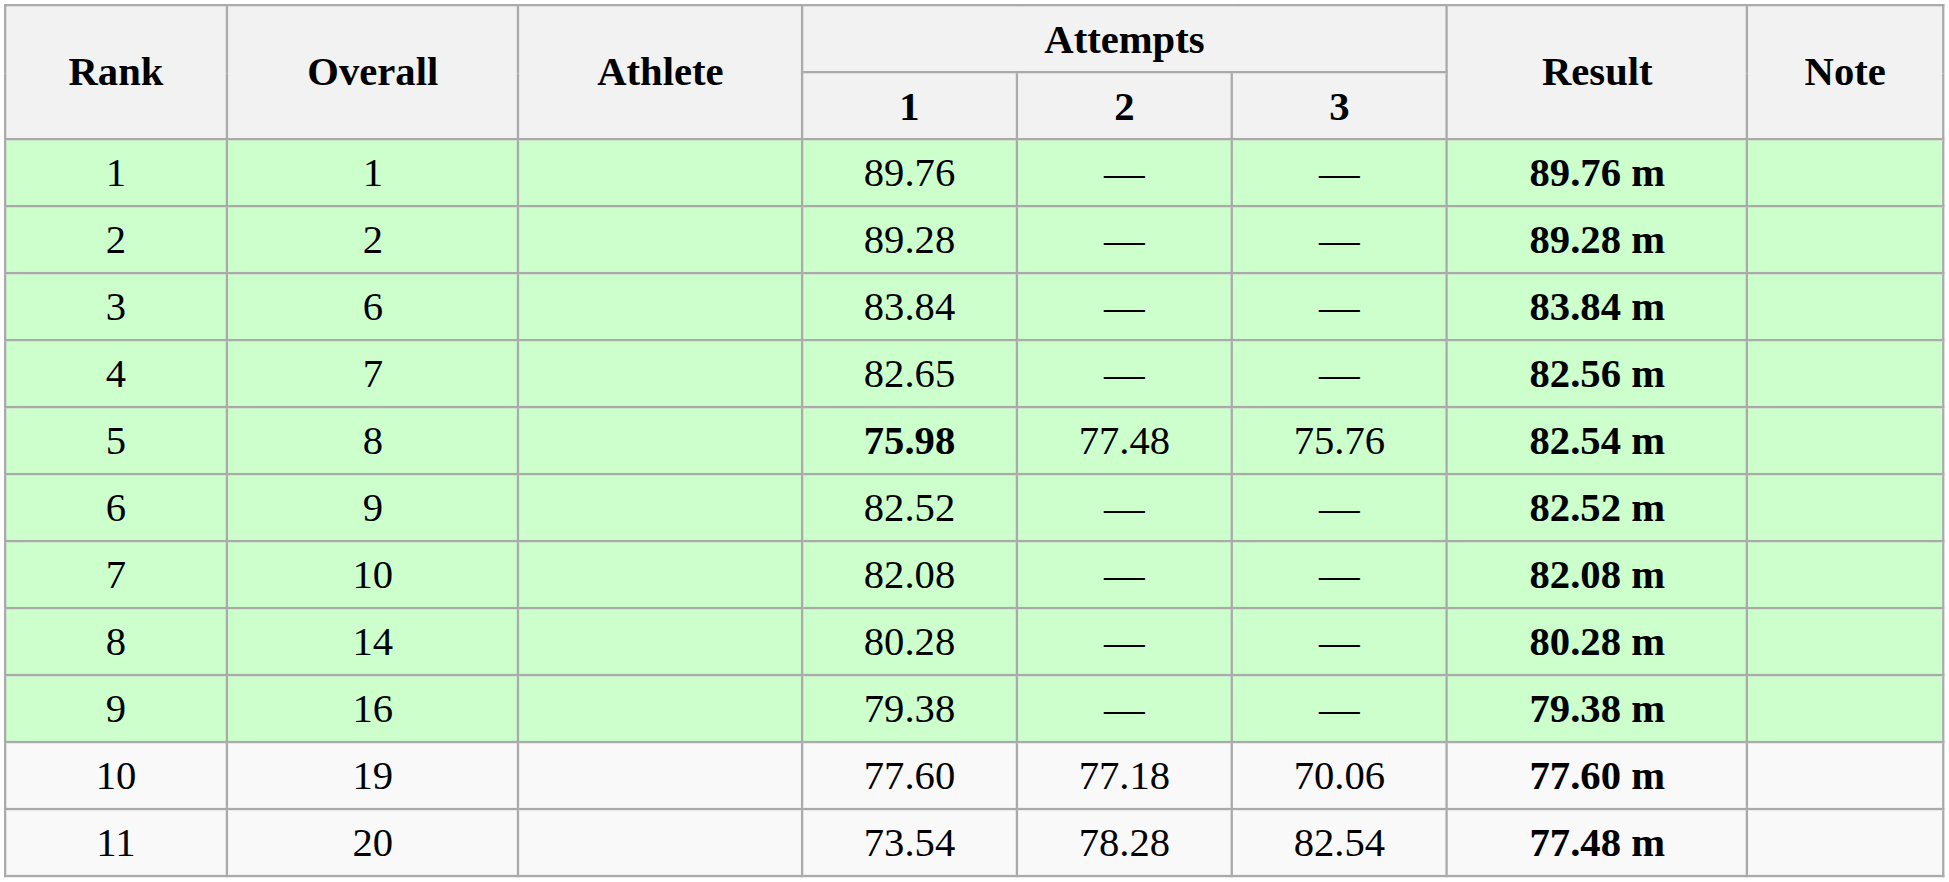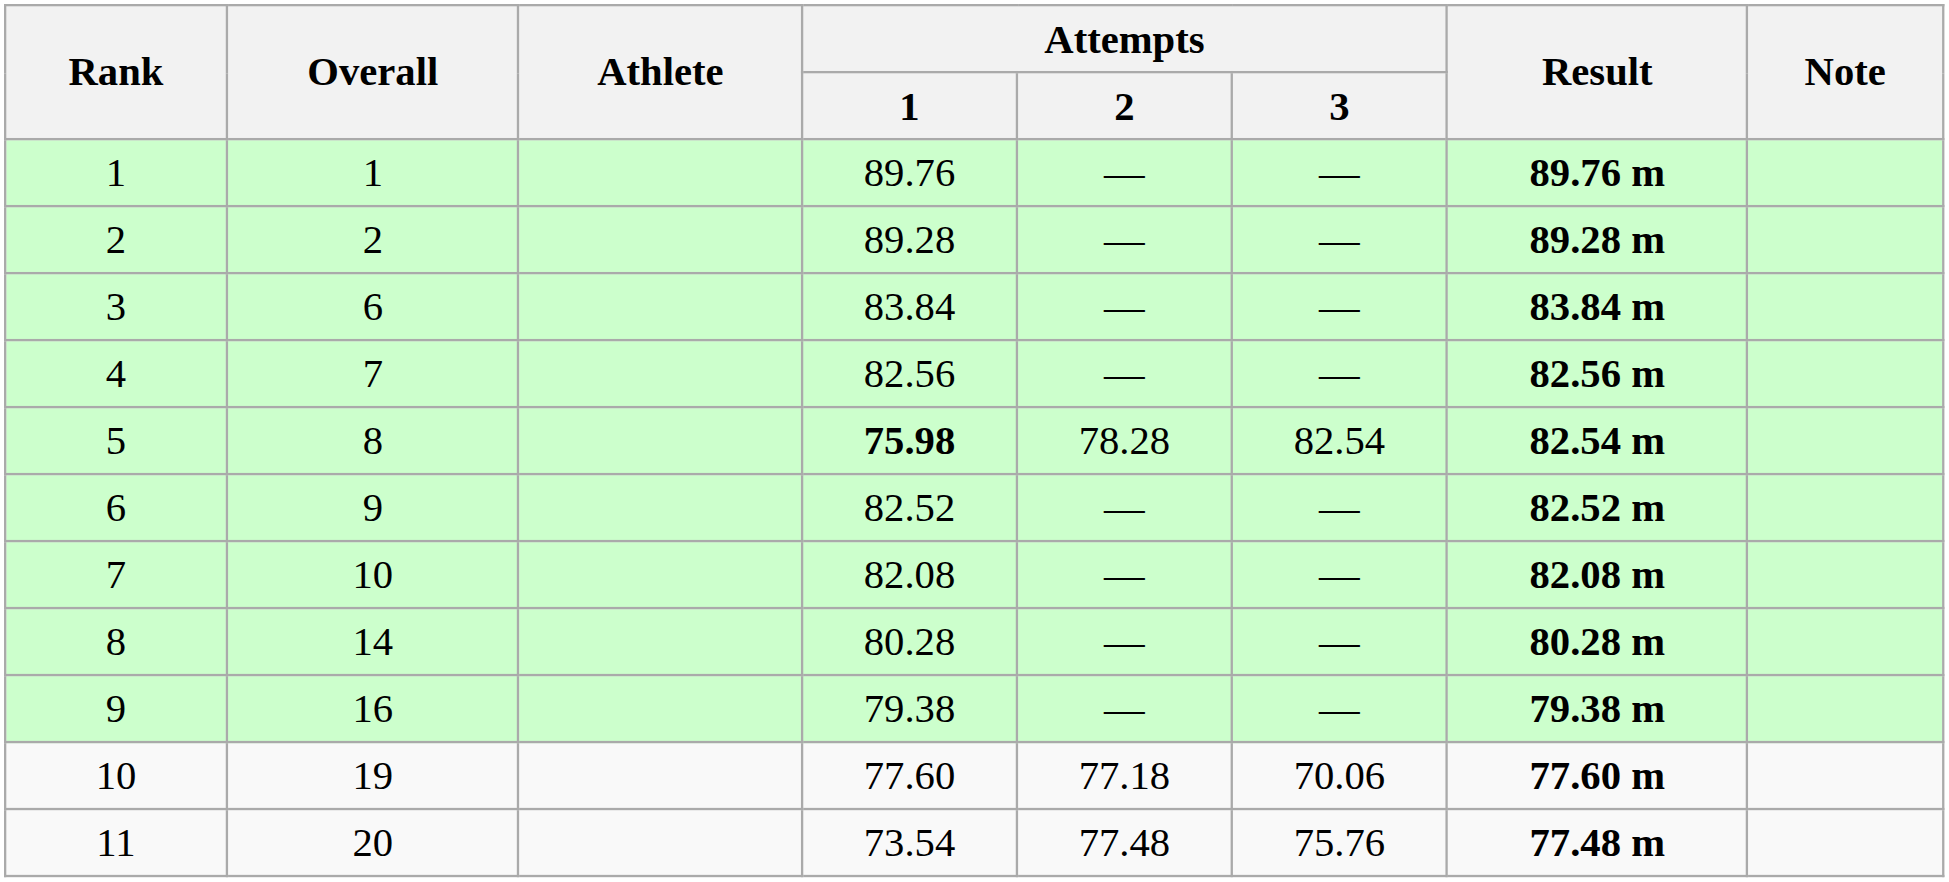 <table class="wikitable" style=" text-align:center; font-size:110%;" width="95%">
 <tr>
 <th rowspan="2">Rank</th>
 <th rowspan="2">Overall</th>
 <th rowspan="2">Athlete</th>
 <th colspan="3">Attempts</th>
 <th rowspan="2">Result</th>
 <th rowspan="2">Note</th>
 </tr>
 <tr>
 <th>1</th>
 <th>2</th>
 <th>3</th>
 </tr>
 <tr style="background:#ccffcc;">
 <td>1</td>
 <td>1</td>
 <td align=left></td>
 <td>89.76</td>
 <td align="center">—</td>
 <td align="center">—</td>
 <td align="center"><strong>89.76 m</strong></td>
 <td></td>
 </tr>
 <tr style="background:#ccffcc;">
 <td>2</td>
 <td>2</td>
 <td align=left></td>
 <td>89.28</td>
 <td align="center">—</td>
 <td align="center">—</td>
 <td align="center"><strong>89.28 m</strong></td>
 <td></td>
 </tr>
 <tr style="background:#ccffcc;">
 <td>3</td>
 <td>6</td>
 <td align=left></td>
 <td>83.84</td>
 <td align="center">—</td>
 <td align="center">—</td>
 <td align="center"><strong>83.84 m</strong></td>
 <td></td>
 </tr>
 <tr style="background:#ccffcc;">
 <td>4</td>
 <td>7</td>
 <td align=left></td>
-<td>82.65</td>
+<td>82.56</td>
 <td align="center">—</td>
 <td align="center">—</td>
 <td align="center"><strong>82.56 m</strong></td>
 <td></td>
 </tr>
 <tr style="background:#ccffcc;">
 <td>5</td>
 <td>8</td>
 <td align=left></td>
 <td><strong>75.98</strong></td>
-<td>77.48</td>
-<td>75.76</td>
+<td>78.28</td>
+<td>82.54</td>
 <td align="center"><strong>82.54 m</strong></td>
 <td></td>
 </tr>
 <tr style="background:#ccffcc;">
 <td>6</td>
 <td>9</td>
 <td align=left></td>
 <td>82.52</td>
 <td align="center">—</td>
 <td align="center">—</td>
 <td align="center"><strong>82.52 m</strong></td>
 <td></td>
 </tr>
 <tr style="background:#ccffcc;">
 <td>7</td>
 <td>10</td>
 <td align=left></td>
 <td>82.08</td>
 <td align="center">—</td>
 <td align="center">—</td>
 <td align="center"><strong>82.08 m</strong></td>
 <td></td>
 </tr>
 <tr style="background:#ccffcc;">
 <td>8</td>
 <td>14</td>
 <td align=left></td>
 <td>80.28</td>
 <td align="center">—</td>
 <td align="center">—</td>
 <td align="center"><strong>80.28 m</strong></td>
 <td></td>
 </tr>
 <tr style="background:#ccffcc;">
 <td>9</td>
 <td>16</td>
 <td align=left></td>
 <td>79.38</td>
 <td align="center">—</td>
 <td align="center">—</td>
 <td align="center"><strong>79.38 m</strong></td>
 <td></td>
 </tr>
 <tr>
 <td>10</td>
 <td>19</td>
 <td align=left></td>
 <td>77.60</td>
 <td>77.18</td>
 <td>70.06</td>
 <td align="center"><strong>77.60 m</strong></td>
 <td></td>
 </tr>
 <tr>
 <td>11</td>
 <td>20</td>
 <td align=left></td>
 <td>73.54</td>
-<td>78.28</td>
-<td>82.54</td>
+<td>77.48</td>
+<td>75.76</td>
 <td align="center"><strong>77.48 m</strong></td>
 <td></td>
 </tr>
 </table>
